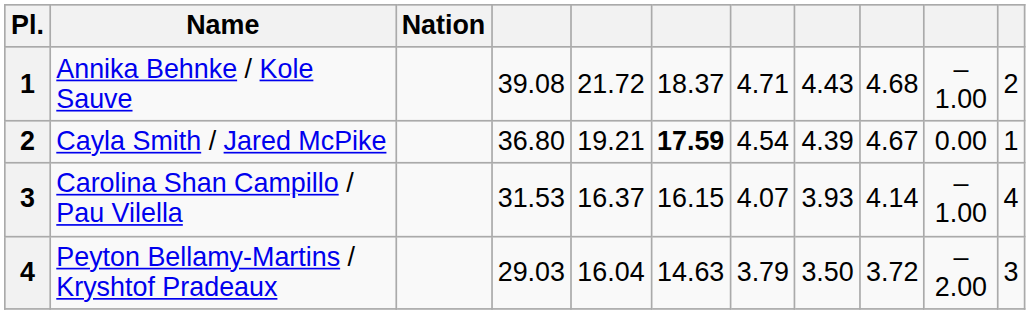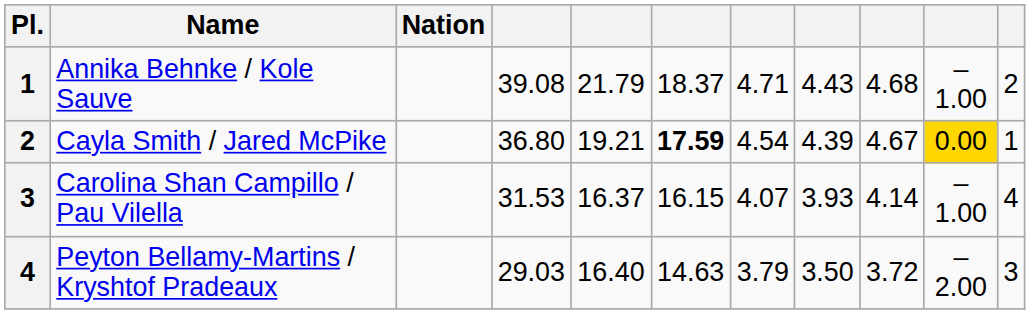 <table class="wikitable sortable" style="text-align:center">
 <tr>
 <th>Pl.</th>
 <th>Name</th>
 <th>Nation</th>
 <th></th>
 <th></th>
 <th></th>
 <th></th>
 <th></th>
 <th></th>
 <th></th>
 <th></th>
 </tr>
 <tr>
 <th>1</th>
 <td align=left><a href='#'>Annika Behnke</a> / <a href='#'>Kole Sauve</a></td>
 <td align=left></td>
 <td>39.08</td>
-<td>21.72</td>
+<td>21.79</td>
 <td>18.37</td>
 <td>4.71</td>
 <td>4.43</td>
 <td>4.68</td>
 <td>–1.00</td>
 <td>2</td>
 </tr>
 <tr>
 <th>2</th>
 <td align=left><a href='#'>Cayla Smith</a> / <a href='#'>Jared McPike</a></td>
 <td align=left></td>
 <td>36.80</td>
 <td>19.21</td>
 <td><strong>17.59</strong></td>
 <td>4.54</td>
 <td>4.39</td>
 <td>4.67</td>
-<td>0.00</td>
+<td style="background: gold;">0.00</td>
 <td>1</td>
 </tr>
 <tr>
 <th>3</th>
 <td align=left><a href='#'>Carolina Shan Campillo</a> / <a href='#'>Pau Vilella</a></td>
 <td align=left></td>
 <td>31.53</td>
 <td>16.37</td>
 <td>16.15</td>
 <td>4.07</td>
 <td>3.93</td>
 <td>4.14</td>
 <td>–1.00</td>
 <td>4</td>
 </tr>
 <tr>
 <th>4</th>
 <td align=left><a href='#'>Peyton Bellamy-Martins</a> / <a href='#'>Kryshtof Pradeaux</a></td>
 <td align=left></td>
 <td>29.03</td>
-<td>16.04</td>
+<td>16.40</td>
 <td>14.63</td>
 <td>3.79</td>
 <td>3.50</td>
 <td>3.72</td>
 <td>–2.00</td>
 <td>3</td>
 </tr>
 </table>
